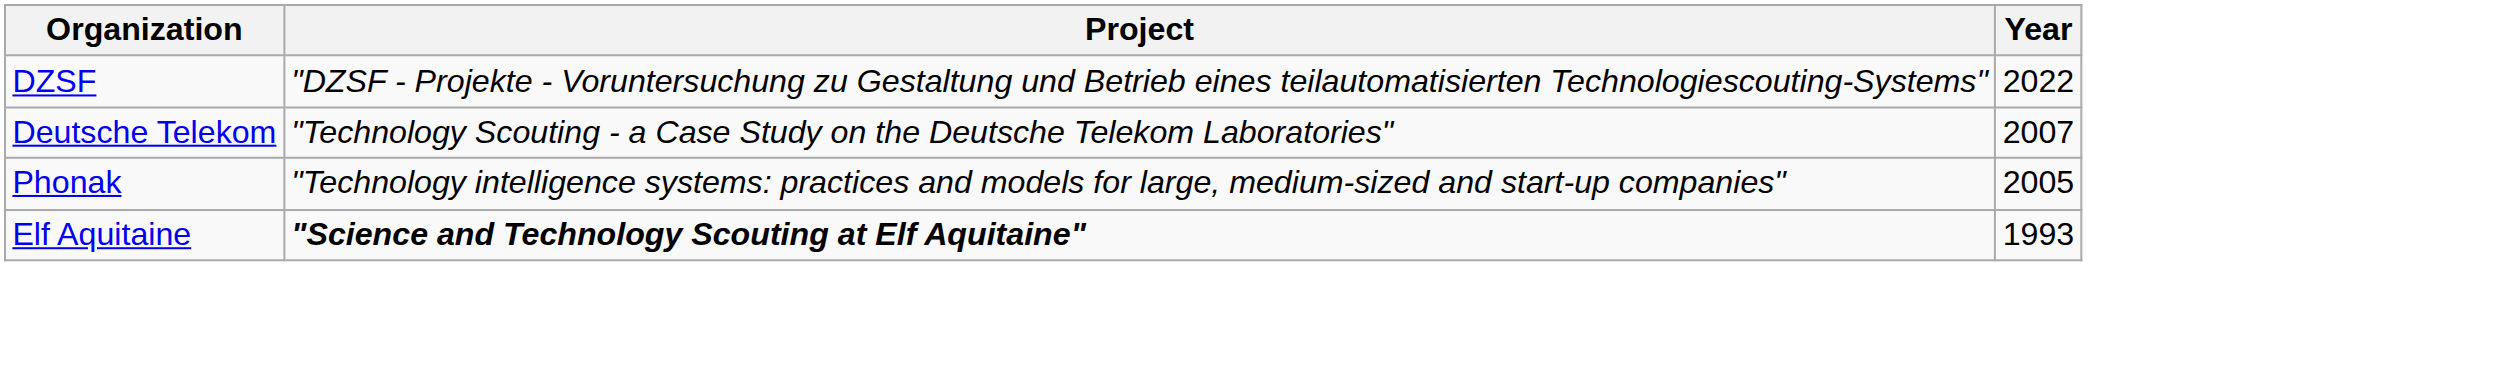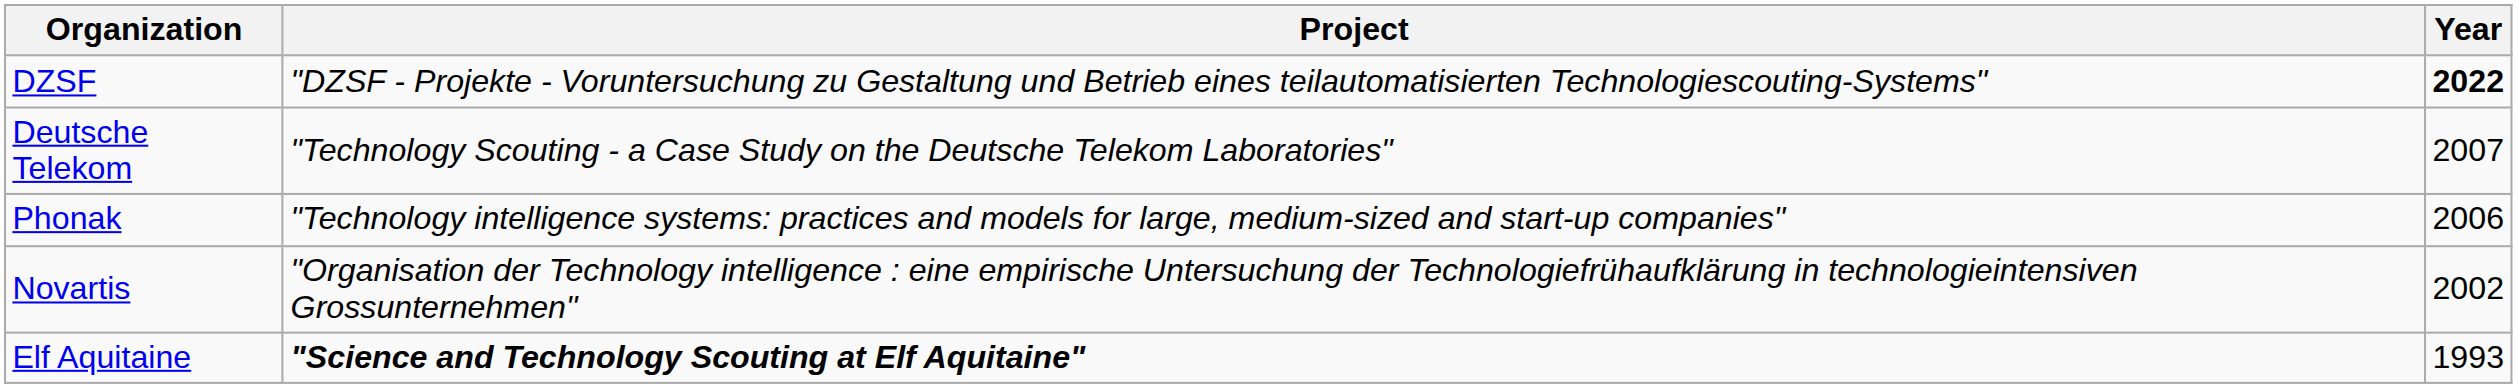 <table class="wikitable sortable">
 <tr>
 <th>Organization</th>
 <th>Project</th>
 <th>Year</th>
 </tr>
 <tr>
 <td><a href='#'>DZSF</a></td>
 <td><em>"DZSF - Projekte - Voruntersuchung zu Gestaltung und Betrieb eines teilautomatisierten Technologiescouting-Systems"</em></td>
-<td>2022</td>
+<td><strong>2022</strong></td>
 </tr>
 <tr>
 <td><a href='#'>Deutsche Telekom</a></td>
 <td><em>"Technology Scouting - a Case Study on the Deutsche Telekom Laboratories"</em></td>
 <td>2007</td>
 </tr>
 <tr>
 <td><a href='#'>Phonak</a></td>
 <td><em>"Technology intelligence systems: practices and models for large, medium-sized and start-up companies"</em></td>
-<td>2005</td>
+<td>2006</td>
+</tr>
+<tr>
+<td><a href='#'>Novartis</a></td>
+<td><em>"Organisation der Technology intelligence : eine empirische Untersuchung der Technologiefrühaufklärung in technologieintensiven Grossunternehmen"</em></td>
+<td>2002</td>
 </tr>
 <tr>
 <td><a href='#'>Elf Aquitaine</a></td>
 <td><strong><em>"Science and Technology Scouting at Elf Aquitaine"</em></strong></td>
 <td>1993</td>
 </tr>
 </table>
